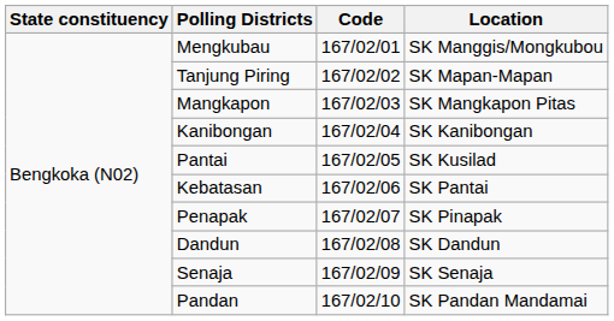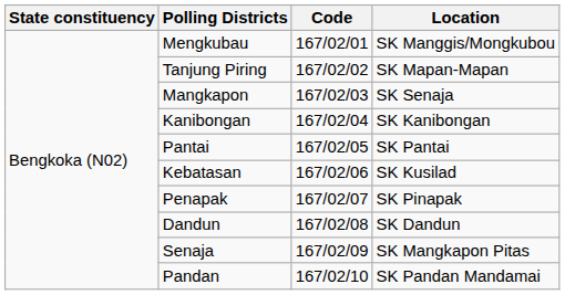 <table class="wikitable sortable mw-collapsible" style="white-space:nowrap;font-size:85%">
 <tr>
 <th>State constituency</th>
 <th>Polling Districts</th>
 <th>Code</th>
 <th>Location</th>
 </tr>
 <tr>
 <td rowspan="10">Bengkoka (N02)</td>
 <td>Mengkubau</td>
 <td>167/02/01</td>
 <td>SK Manggis/Mongkubou</td>
 </tr>
 <tr>
 <td>Tanjung Piring</td>
 <td>167/02/02</td>
 <td>SK Mapan-Mapan</td>
 </tr>
 <tr>
 <td>Mangkapon</td>
 <td>167/02/03</td>
-<td>SK Mangkapon Pitas</td>
+<td>SK Senaja</td>
 </tr>
 <tr>
 <td>Kanibongan</td>
 <td>167/02/04</td>
 <td>SK Kanibongan</td>
 </tr>
 <tr>
 <td>Pantai</td>
 <td>167/02/05</td>
-<td>SK Kusilad</td>
+<td>SK Pantai</td>
 </tr>
 <tr>
 <td>Kebatasan</td>
 <td>167/02/06</td>
-<td>SK Pantai</td>
+<td>SK Kusilad</td>
 </tr>
 <tr>
 <td>Penapak</td>
 <td>167/02/07</td>
 <td>SK Pinapak</td>
 </tr>
 <tr>
 <td>Dandun</td>
 <td>167/02/08</td>
 <td>SK Dandun</td>
 </tr>
 <tr>
 <td>Senaja</td>
 <td>167/02/09</td>
-<td>SK Senaja</td>
+<td>SK Mangkapon Pitas</td>
 </tr>
 <tr>
 <td>Pandan</td>
 <td>167/02/10</td>
 <td>SK Pandan Mandamai</td>
 </tr>
 </table>
